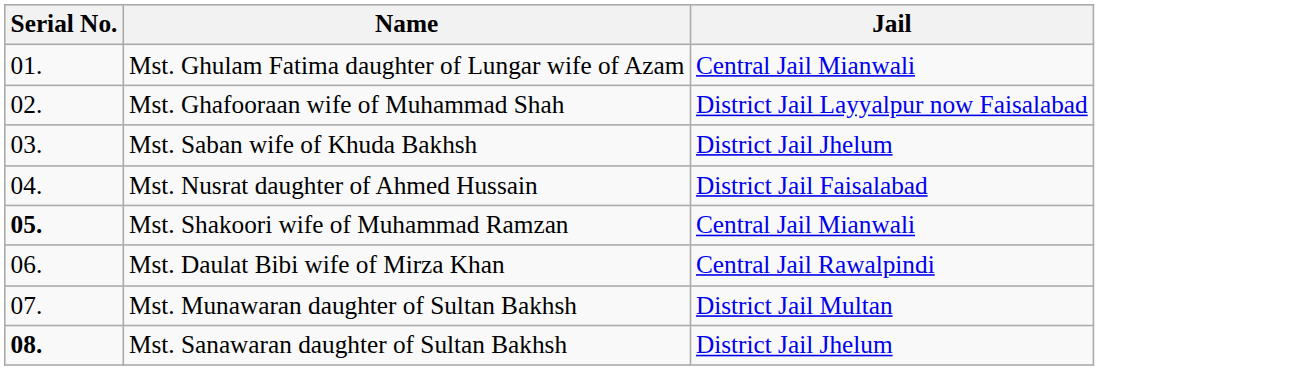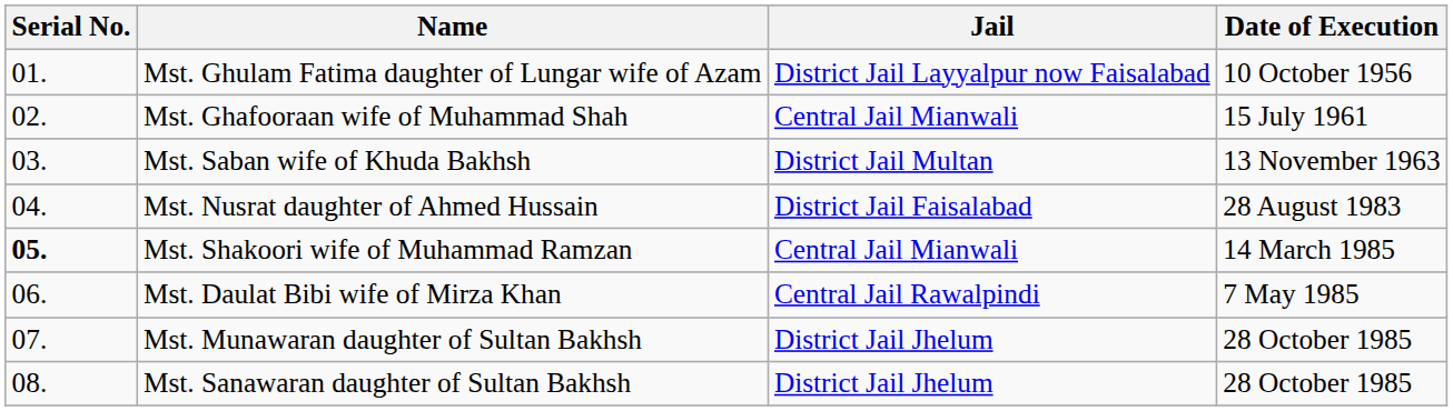 <table class="wikitable">
 <tr>
 <th>Serial No.</th>
 <th>Name</th>
 <th>Jail</th>
+<th>Date of Execution</th>
 </tr>
 <tr>
 <td>01.</td>
 <td>Mst. Ghulam Fatima daughter of Lungar wife of Azam</td>
-<td><a href='#'>Central Jail Mianwali</a></td>
+<td><a href='#'>District Jail Layyalpur now Faisalabad</a></td>
+<td>10 October 1956</td>
 </tr>
 <tr>
 <td>02.</td>
 <td>Mst. Ghafooraan wife of Muhammad Shah</td>
-<td><a href='#'>District Jail Layyalpur now Faisalabad</a></td>
+<td><a href='#'>Central Jail Mianwali</a></td>
+<td>15 July 1961</td>
 </tr>
 <tr>
 <td>03.</td>
 <td>Mst. Saban wife of Khuda Bakhsh</td>
-<td><a href='#'>District Jail Jhelum</a></td>
+<td><a href='#'>District Jail Multan</a></td>
+<td>13 November 1963</td>
 </tr>
 <tr>
 <td>04.</td>
 <td>Mst. Nusrat daughter of Ahmed Hussain</td>
 <td><a href='#'>District Jail Faisalabad</a></td>
+<td>28 August 1983</td>
 </tr>
 <tr>
 <td><strong>05.</strong></td>
 <td>Mst. Shakoori wife of Muhammad Ramzan</td>
 <td><a href='#'>Central Jail Mianwali</a></td>
+<td>14 March 1985</td>
 </tr>
 <tr>
 <td>06.</td>
 <td>Mst. Daulat Bibi wife of Mirza Khan</td>
 <td><a href='#'>Central Jail Rawalpindi</a></td>
+<td>7 May 1985</td>
 </tr>
 <tr>
 <td>07.</td>
 <td>Mst. Munawaran daughter of Sultan Bakhsh</td>
-<td><a href='#'>District Jail Multan</a></td>
+<td><a href='#'>District Jail Jhelum</a></td>
+<td>28 October 1985</td>
 </tr>
 <tr>
-<td><strong>08.</strong></td>
+<td>08.</td>
 <td>Mst. Sanawaran daughter of Sultan Bakhsh</td>
 <td><a href='#'>District Jail Jhelum</a></td>
+<td>28 October 1985</td>
 </tr>
 </table>
